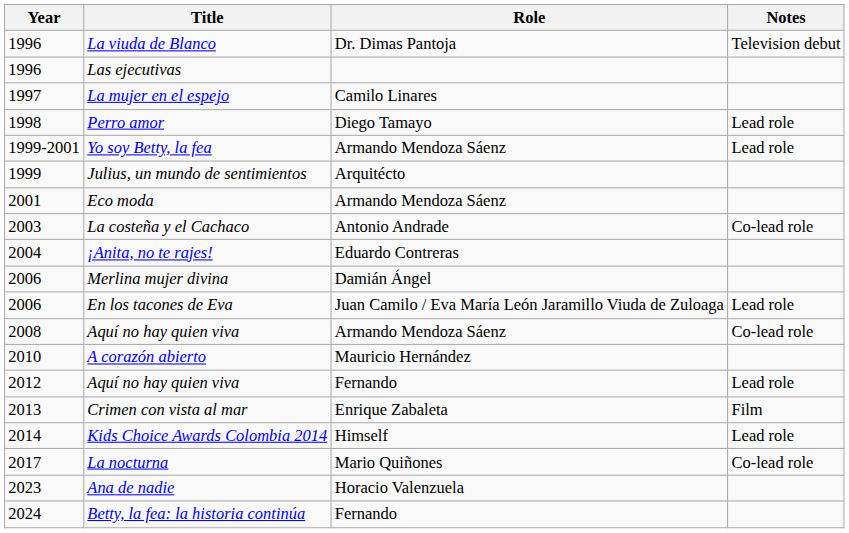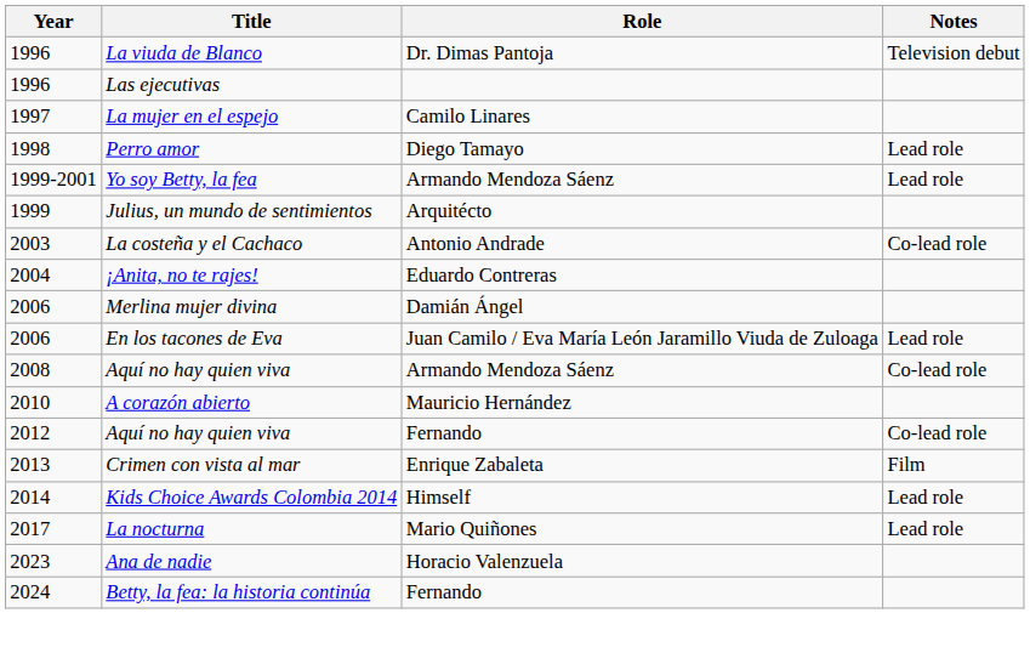 <table class="wikitable">
 <tr>
 <th>Year</th>
 <th>Title</th>
 <th>Role</th>
 <th>Notes</th>
 </tr>
 <tr>
 <td>1996</td>
 <td><em><a href='#'>La viuda de Blanco</a></em></td>
 <td>Dr. Dimas Pantoja</td>
 <td>Television debut</td>
 </tr>
 <tr>
 <td>1996</td>
 <td><em>Las ejecutivas</em></td>
 <td></td>
 <td></td>
 </tr>
 <tr>
 <td>1997</td>
 <td><em><a href='#'>La mujer en el espejo</a></em></td>
 <td>Camilo Linares</td>
 <td></td>
 </tr>
 <tr>
 <td>1998</td>
 <td><em><a href='#'>Perro amor</a></em></td>
 <td>Diego Tamayo</td>
 <td>Lead role</td>
 </tr>
 <tr>
 <td>1999-2001</td>
 <td><em><a href='#'>Yo soy Betty, la fea</a></em></td>
 <td>Armando Mendoza Sáenz</td>
 <td>Lead role</td>
 </tr>
 <tr>
 <td>1999</td>
 <td><em>Julius, un mundo de sentimientos </em></td>
 <td>Arquitécto</td>
 <td></td>
 </tr>
 <tr>
-<td>2001</td>
-<td><em>Eco moda </em></td>
-<td>Armando Mendoza Sáenz</td>
-<td></td>
-</tr>
-<tr>
 <td>2003</td>
 <td><em>La costeña y el Cachaco</em></td>
 <td>Antonio Andrade</td>
 <td>Co-lead role</td>
 </tr>
 <tr>
 <td>2004</td>
 <td><em><a href='#'>¡Anita, no te rajes!</a></em></td>
 <td>Eduardo Contreras</td>
 <td></td>
 </tr>
 <tr>
 <td>2006</td>
 <td><em>Merlina mujer divina</em></td>
 <td>Damián Ángel</td>
 <td></td>
 </tr>
 <tr>
 <td>2006</td>
 <td><em>En los tacones de Eva</em></td>
 <td>Juan Camilo / Eva María León Jaramillo Viuda de Zuloaga</td>
 <td>Lead role</td>
 </tr>
 <tr>
 <td>2008</td>
 <td><em>Aquí no hay quien viva</em></td>
 <td>Armando Mendoza Sáenz</td>
 <td>Co-lead role</td>
 </tr>
 <tr>
 <td>2010</td>
 <td><em><a href='#'>A corazón abierto</a></em></td>
 <td>Mauricio Hernández</td>
 <td></td>
 </tr>
 <tr>
 <td>2012</td>
 <td><em>Aquí no hay quien viva</em></td>
 <td>Fernando</td>
-<td>Lead role</td>
+<td>Co-lead role</td>
 </tr>
 <tr>
 <td>2013</td>
 <td><em>Crimen con vista al mar</em></td>
 <td>Enrique Zabaleta</td>
 <td>Film</td>
 </tr>
 <tr>
 <td>2014</td>
 <td><em><a href='#'>Kids Choice Awards Colombia 2014</a></em></td>
 <td>Himself</td>
 <td>Lead role</td>
 </tr>
 <tr>
 <td>2017</td>
 <td><em><a href='#'>La nocturna</a></em></td>
 <td>Mario Quiñones</td>
-<td>Co-lead role</td>
+<td>Lead role</td>
 </tr>
 <tr>
 <td>2023</td>
 <td><em><a href='#'>Ana de nadie</a></em></td>
 <td>Horacio Valenzuela</td>
 <td></td>
 </tr>
 <tr>
 <td>2024</td>
 <td><em><a href='#'>Betty, la fea: la historia continúa</a></em></td>
 <td>Fernando</td>
 <td></td>
 </tr>
 </table>
